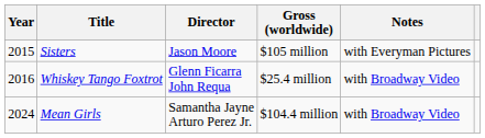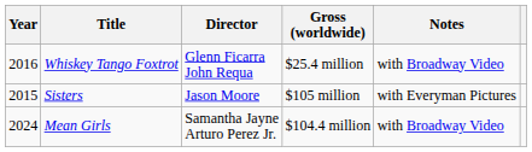 <table class="wikitable sortable">
 <tr>
 <th>Year</th>
 <th>Title</th>
 <th>Director</th>
 <th>Gross<br>(worldwide)</th>
 <th class="unsortable">Notes</th>
 <th class="unsortable"></th>
 </tr>
 <tr>
+<td>2016</td>
+<td><em><a href='#'>Whiskey Tango Foxtrot</a></em></td>
+<td><a href='#'>Glenn Ficarra</a><br><a href='#'>John Requa</a></td>
+<td>$25.4 million</td>
+<td>with <a href='#'>Broadway Video</a></td>
+<td></td>
+</tr>
+<tr>
 <td>2015</td>
 <td><em><a href='#'>Sisters</a></em></td>
 <td><a href='#'>Jason Moore</a></td>
 <td>$105 million</td>
 <td>with Everyman Pictures</td>
-<td></td>
-</tr>
-<tr>
-<td>2016</td>
-<td><em><a href='#'>Whiskey Tango Foxtrot</a></em></td>
-<td><a href='#'>Glenn Ficarra</a><br><a href='#'>John Requa</a></td>
-<td>$25.4 million</td>
-<td>with <a href='#'>Broadway Video</a></td>
 <td></td>
 </tr>
 <tr>
 <td>2024</td>
 <td><em><a href='#'>Mean Girls</a></em></td>
 <td>Samantha Jayne<br>Arturo Perez Jr.</td>
 <td>$104.4 million</td>
 <td>with <a href='#'>Broadway Video</a></td>
 <td></td>
 </tr>
 </table>
